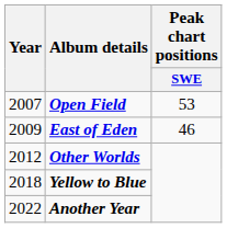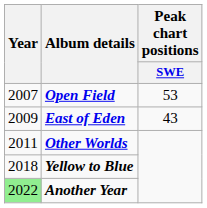 <table class="wikitable" style="text-align:center;">
 <tr>
 <th rowspan="2">Year</th>
 <th rowspan="2">Album details</th>
 <th>Peak chart positions</th>
 </tr>
 <tr style="font-size:smaller;">
 <th style="width:30px;"><a href='#'>SWE</a></th>
 </tr>
 <tr>
 <td>2007</td>
 <td style="text-align:left;"><strong><em><a href='#'>Open Field</a></em></strong><br></td>
 <td>53</td>
 </tr>
 <tr>
 <td>2009</td>
 <td style="text-align:left;"><strong><em><a href='#'>East of Eden</a></em></strong><br></td>
-<td>46</td>
+<td>43</td>
 </tr>
 <tr>
-<td>2012</td>
+<td>2011</td>
 <td style="text-align:left;"><strong><em><a href='#'>Other Worlds</a></em></strong><br></td>
 </tr>
 <tr>
 <td>2018</td>
 <td style="text-align:left;"><strong><em>Yellow to Blue</em></strong><br></td>
 </tr>
 <tr>
-<td>2022</td>
+<td style="background: lightgreen;">2022</td>
 <td style="text-align:left;"><strong><em>Another Year</em></strong><br></td>
 </tr>
 </table>
